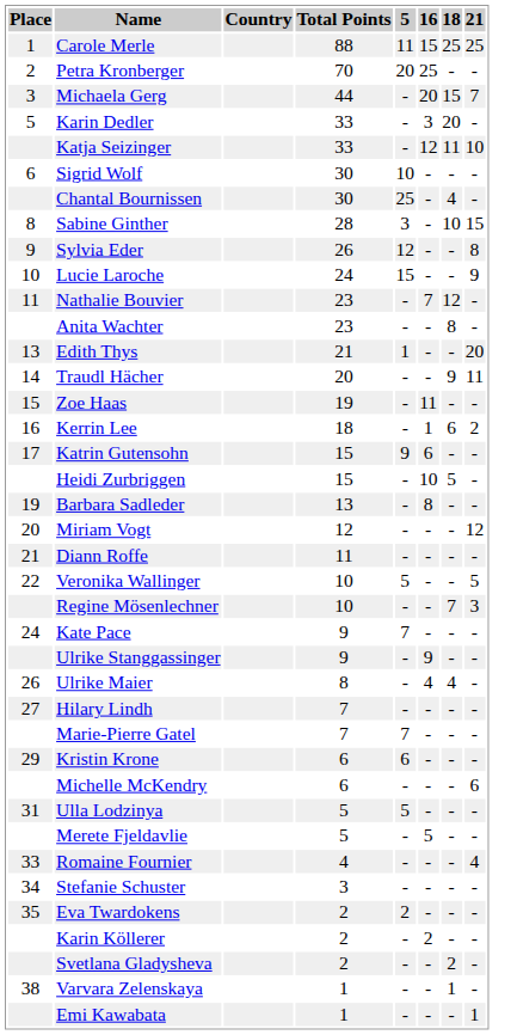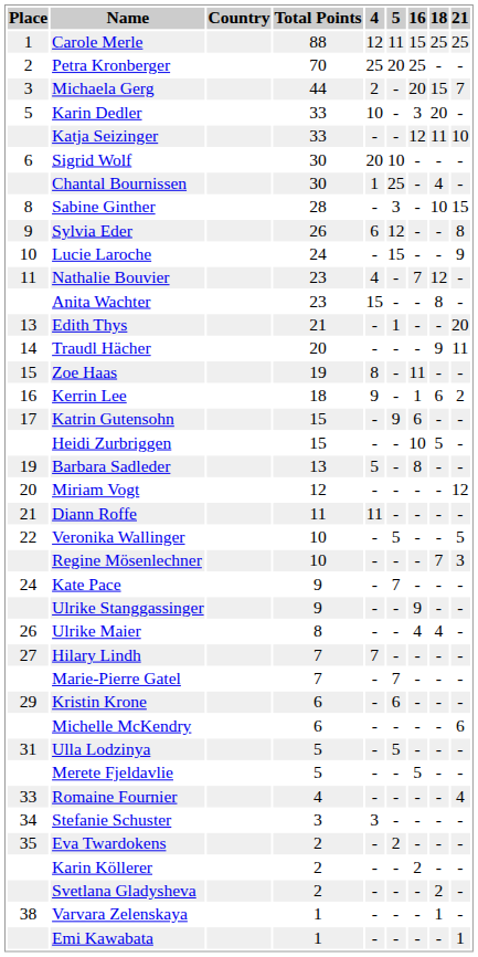 <table border="0" style="border: 1px solid #999; background-color:#FFFFFF; text-align:center">
 <tr align="center" bgcolor="#CCCCCC">
 <th>Place</th>
 <th>Name</th>
 <th>Country</th>
 <th>Total Points</th>
+<th>4</th>
 <th>5</th>
 <th>16</th>
 <th>18</th>
 <th>21</th>
 </tr>
 <tr bgcolor="#EFEFEF">
 <td>1</td>
 <td align="left"><a href='#'>Carole Merle</a></td>
 <td align="left"></td>
 <td>88</td>
+<td>12</td>
 <td>11</td>
 <td>15</td>
 <td>25</td>
 <td>25</td>
 </tr>
 <tr>
 <td>2</td>
 <td align="left"><a href='#'>Petra Kronberger</a></td>
 <td align="left"></td>
 <td>70</td>
+<td>25</td>
 <td>20</td>
 <td>25</td>
 <td>-</td>
 <td>-</td>
 </tr>
 <tr bgcolor="#EFEFEF">
 <td>3</td>
 <td align="left"><a href='#'>Michaela Gerg</a></td>
 <td align="left"></td>
 <td>44</td>
+<td>2</td>
 <td>-</td>
 <td>20</td>
 <td>15</td>
 <td>7</td>
 </tr>
 <tr>
 <td>5</td>
 <td align="left"><a href='#'>Karin Dedler</a></td>
 <td align="left"></td>
 <td>33</td>
+<td>10</td>
 <td>-</td>
 <td>3</td>
 <td>20</td>
 <td>-</td>
 </tr>
 <tr bgcolor="#EFEFEF">
 <td></td>
 <td align="left"><a href='#'>Katja Seizinger</a></td>
 <td align="left"></td>
 <td>33</td>
 <td>-</td>
+<td>-</td>
 <td>12</td>
 <td>11</td>
 <td>10</td>
 </tr>
 <tr>
 <td>6</td>
 <td align="left"><a href='#'>Sigrid Wolf</a></td>
 <td align="left"></td>
 <td>30</td>
+<td>20</td>
 <td>10</td>
 <td>-</td>
 <td>-</td>
 <td>-</td>
 </tr>
 <tr bgcolor="#EFEFEF">
 <td></td>
 <td align="left"><a href='#'>Chantal Bournissen</a></td>
 <td align="left"></td>
 <td>30</td>
+<td>1</td>
 <td>25</td>
 <td>-</td>
 <td>4</td>
 <td>-</td>
 </tr>
 <tr>
 <td>8</td>
 <td align="left"><a href='#'>Sabine Ginther</a></td>
 <td align="left"></td>
 <td>28</td>
+<td>-</td>
 <td>3</td>
 <td>-</td>
 <td>10</td>
 <td>15</td>
 </tr>
 <tr bgcolor="#EFEFEF">
 <td>9</td>
 <td align="left"><a href='#'>Sylvia Eder</a></td>
 <td align="left"></td>
 <td>26</td>
+<td>6</td>
 <td>12</td>
 <td>-</td>
 <td>-</td>
 <td>8</td>
 </tr>
 <tr>
 <td>10</td>
 <td align="left"><a href='#'>Lucie Laroche</a></td>
 <td align="left"></td>
 <td>24</td>
+<td>-</td>
 <td>15</td>
 <td>-</td>
 <td>-</td>
 <td>9</td>
 </tr>
 <tr bgcolor="#EFEFEF">
 <td>11</td>
 <td align="left"><a href='#'>Nathalie Bouvier</a></td>
 <td align="left"></td>
 <td>23</td>
+<td>4</td>
 <td>-</td>
 <td>7</td>
 <td>12</td>
 <td>-</td>
 </tr>
 <tr>
 <td></td>
 <td align="left"><a href='#'>Anita Wachter</a></td>
 <td align="left"></td>
 <td>23</td>
+<td>15</td>
 <td>-</td>
 <td>-</td>
 <td>8</td>
 <td>-</td>
 </tr>
 <tr bgcolor="#EFEFEF">
 <td>13</td>
 <td align="left"><a href='#'>Edith Thys</a></td>
 <td align="left"></td>
 <td>21</td>
+<td>-</td>
 <td>1</td>
 <td>-</td>
 <td>-</td>
 <td>20</td>
 </tr>
 <tr>
 <td>14</td>
 <td align="left"><a href='#'>Traudl Hächer</a></td>
 <td align="left"></td>
 <td>20</td>
 <td>-</td>
 <td>-</td>
+<td>-</td>
 <td>9</td>
 <td>11</td>
 </tr>
 <tr bgcolor="#EFEFEF">
 <td>15</td>
 <td align="left"><a href='#'>Zoe Haas</a></td>
 <td align="left"></td>
 <td>19</td>
+<td>8</td>
 <td>-</td>
 <td>11</td>
 <td>-</td>
 <td>-</td>
 </tr>
 <tr>
 <td>16</td>
 <td align="left"><a href='#'>Kerrin Lee</a></td>
 <td align="left"></td>
 <td>18</td>
+<td>9</td>
 <td>-</td>
 <td>1</td>
 <td>6</td>
 <td>2</td>
 </tr>
 <tr bgcolor="#EFEFEF">
 <td>17</td>
 <td align="left"><a href='#'>Katrin Gutensohn</a></td>
 <td align="left"></td>
 <td>15</td>
+<td>-</td>
 <td>9</td>
 <td>6</td>
 <td>-</td>
 <td>-</td>
 </tr>
 <tr>
 <td></td>
 <td align="left"><a href='#'>Heidi Zurbriggen</a></td>
 <td align="left"></td>
 <td>15</td>
 <td>-</td>
+<td>-</td>
 <td>10</td>
 <td>5</td>
 <td>-</td>
 </tr>
 <tr bgcolor="#EFEFEF">
 <td>19</td>
 <td align="left"><a href='#'>Barbara Sadleder</a></td>
 <td align="left"></td>
 <td>13</td>
+<td>5</td>
 <td>-</td>
 <td>8</td>
 <td>-</td>
 <td>-</td>
 </tr>
 <tr>
 <td>20</td>
 <td align="left"><a href='#'>Miriam Vogt</a></td>
 <td align="left"></td>
 <td>12</td>
 <td>-</td>
 <td>-</td>
 <td>-</td>
+<td>-</td>
 <td>12</td>
 </tr>
 <tr bgcolor="#EFEFEF">
 <td>21</td>
 <td align="left"><a href='#'>Diann Roffe</a></td>
 <td align="left"></td>
+<td>11</td>
 <td>11</td>
 <td>-</td>
 <td>-</td>
 <td>-</td>
 <td>-</td>
 </tr>
 <tr>
 <td>22</td>
 <td align="left"><a href='#'>Veronika Wallinger</a></td>
 <td align="left"></td>
 <td>10</td>
+<td>-</td>
 <td>5</td>
 <td>-</td>
 <td>-</td>
 <td>5</td>
 </tr>
 <tr bgcolor="#EFEFEF">
 <td></td>
 <td align="left"><a href='#'>Regine Mösenlechner</a></td>
 <td align="left"></td>
 <td>10</td>
 <td>-</td>
 <td>-</td>
+<td>-</td>
 <td>7</td>
 <td>3</td>
 </tr>
 <tr>
 <td>24</td>
 <td align="left"><a href='#'>Kate Pace</a></td>
 <td align="left"></td>
 <td>9</td>
+<td>-</td>
 <td>7</td>
 <td>-</td>
 <td>-</td>
 <td>-</td>
 </tr>
 <tr bgcolor="#EFEFEF">
 <td></td>
 <td align="left"><a href='#'>Ulrike Stanggassinger</a></td>
 <td align="left"></td>
 <td>9</td>
 <td>-</td>
+<td>-</td>
 <td>9</td>
 <td>-</td>
 <td>-</td>
 </tr>
 <tr>
 <td>26</td>
 <td align="left"><a href='#'>Ulrike Maier</a></td>
 <td align="left"></td>
 <td>8</td>
 <td>-</td>
+<td>-</td>
 <td>4</td>
 <td>4</td>
 <td>-</td>
 </tr>
 <tr bgcolor="#EFEFEF">
 <td>27</td>
 <td align="left"><a href='#'>Hilary Lindh</a></td>
 <td align="left"></td>
+<td>7</td>
 <td>7</td>
 <td>-</td>
 <td>-</td>
 <td>-</td>
 <td>-</td>
 </tr>
 <tr>
 <td></td>
 <td align="left"><a href='#'>Marie-Pierre Gatel</a></td>
 <td align="left"></td>
 <td>7</td>
+<td>-</td>
 <td>7</td>
 <td>-</td>
 <td>-</td>
 <td>-</td>
 </tr>
 <tr bgcolor="#EFEFEF">
 <td>29</td>
 <td align="left"><a href='#'>Kristin Krone</a></td>
 <td align="left"></td>
 <td>6</td>
+<td>-</td>
 <td>6</td>
 <td>-</td>
 <td>-</td>
 <td>-</td>
 </tr>
 <tr>
 <td></td>
 <td align="left"><a href='#'>Michelle McKendry</a></td>
 <td align="left"></td>
 <td>6</td>
 <td>-</td>
 <td>-</td>
 <td>-</td>
+<td>-</td>
 <td>6</td>
 </tr>
 <tr bgcolor="#EFEFEF">
 <td>31</td>
 <td align="left"><a href='#'>Ulla Lodzinya</a></td>
 <td align="left"></td>
 <td>5</td>
+<td>-</td>
 <td>5</td>
 <td>-</td>
 <td>-</td>
 <td>-</td>
 </tr>
 <tr>
 <td></td>
 <td align="left"><a href='#'>Merete Fjeldavlie</a></td>
 <td align="left"></td>
 <td>5</td>
+<td>-</td>
 <td>-</td>
 <td>5</td>
 <td>-</td>
 <td>-</td>
 </tr>
 <tr bgcolor="#EFEFEF">
 <td>33</td>
 <td align="left"><a href='#'>Romaine Fournier</a></td>
 <td align="left"></td>
 <td>4</td>
 <td>-</td>
 <td>-</td>
 <td>-</td>
+<td>-</td>
 <td>4</td>
 </tr>
 <tr>
 <td>34</td>
 <td align="left"><a href='#'>Stefanie Schuster</a></td>
 <td align="left"></td>
+<td>3</td>
 <td>3</td>
 <td>-</td>
 <td>-</td>
 <td>-</td>
 <td>-</td>
 </tr>
 <tr bgcolor="#EFEFEF">
 <td>35</td>
 <td align="left"><a href='#'>Eva Twardokens</a></td>
 <td align="left"></td>
 <td>2</td>
+<td>-</td>
 <td>2</td>
 <td>-</td>
 <td>-</td>
 <td>-</td>
 </tr>
 <tr>
 <td></td>
 <td align="left"><a href='#'>Karin Köllerer</a></td>
 <td align="left"></td>
 <td>2</td>
+<td>-</td>
 <td>-</td>
 <td>2</td>
 <td>-</td>
 <td>-</td>
 </tr>
 <tr bgcolor="#EFEFEF">
 <td></td>
 <td align="left"><a href='#'>Svetlana Gladysheva</a></td>
 <td align="left"></td>
 <td>2</td>
 <td>-</td>
 <td>-</td>
+<td>-</td>
 <td>2</td>
 <td>-</td>
 </tr>
 <tr>
 <td>38</td>
 <td align="left"><a href='#'>Varvara Zelenskaya</a></td>
 <td align="left"></td>
 <td>1</td>
+<td>-</td>
 <td>-</td>
 <td>-</td>
 <td>1</td>
 <td>-</td>
 </tr>
 <tr bgcolor="#EFEFEF">
 <td></td>
 <td align="left"><a href='#'>Emi Kawabata</a></td>
 <td align="left"></td>
 <td>1</td>
 <td>-</td>
 <td>-</td>
 <td>-</td>
+<td>-</td>
 <td>1</td>
 </tr>
 </table>
